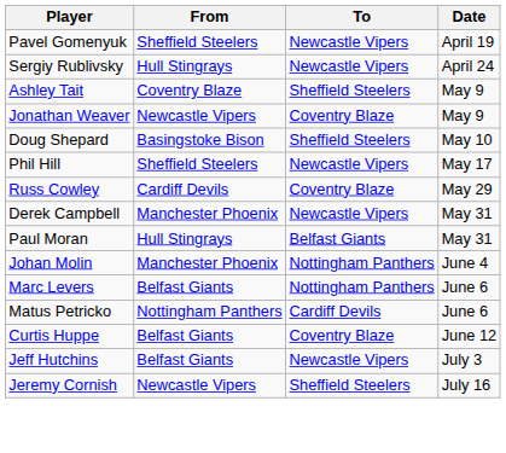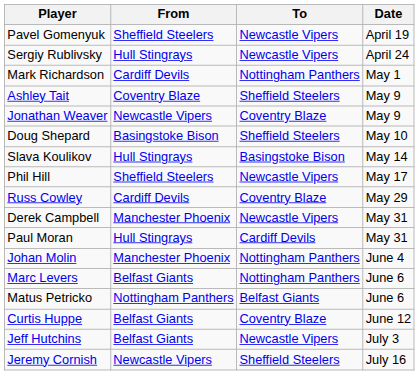 <table class="wikitable">
 <tr>
 <th>Player</th>
 <th>From</th>
 <th>To</th>
 <th>Date</th>
 </tr>
 <tr>
 <td> Pavel Gomenyuk</td>
 <td><a href='#'>Sheffield Steelers</a></td>
 <td><a href='#'>Newcastle Vipers</a></td>
 <td>April 19</td>
 </tr>
 <tr>
 <td> Sergiy Rublivsky</td>
 <td><a href='#'>Hull Stingrays</a></td>
 <td><a href='#'>Newcastle Vipers</a></td>
 <td>April 24</td>
 </tr>
 <tr>
+<td> Mark Richardson</td>
+<td><a href='#'>Cardiff Devils</a></td>
+<td><a href='#'>Nottingham Panthers</a></td>
+<td>May 1</td>
+</tr>
+<tr>
 <td> <a href='#'>Ashley Tait</a></td>
 <td><a href='#'>Coventry Blaze</a></td>
 <td><a href='#'>Sheffield Steelers</a></td>
 <td>May 9</td>
 </tr>
 <tr>
 <td> <a href='#'>Jonathan Weaver</a></td>
 <td><a href='#'>Newcastle Vipers</a></td>
 <td><a href='#'>Coventry Blaze</a></td>
 <td>May 9</td>
 </tr>
 <tr>
 <td> Doug Shepard</td>
 <td><a href='#'>Basingstoke Bison</a></td>
 <td><a href='#'>Sheffield Steelers</a></td>
 <td>May 10</td>
+</tr>
+<tr>
+<td> Slava Koulikov</td>
+<td><a href='#'>Hull Stingrays</a></td>
+<td><a href='#'>Basingstoke Bison</a></td>
+<td>May 14</td>
 </tr>
 <tr>
 <td> Phil Hill</td>
 <td><a href='#'>Sheffield Steelers</a></td>
 <td><a href='#'>Newcastle Vipers</a></td>
 <td>May 17</td>
 </tr>
 <tr>
 <td> <a href='#'>Russ Cowley</a></td>
 <td><a href='#'>Cardiff Devils</a></td>
 <td><a href='#'>Coventry Blaze</a></td>
 <td>May 29</td>
 </tr>
 <tr>
 <td> Derek Campbell</td>
 <td><a href='#'>Manchester Phoenix</a></td>
 <td><a href='#'>Newcastle Vipers</a></td>
 <td>May 31</td>
 </tr>
 <tr>
 <td> Paul Moran</td>
 <td><a href='#'>Hull Stingrays</a></td>
-<td><a href='#'>Belfast Giants</a></td>
+<td><a href='#'>Cardiff Devils</a></td>
 <td>May 31</td>
 </tr>
 <tr>
 <td> <a href='#'>Johan Molin</a></td>
 <td><a href='#'>Manchester Phoenix</a></td>
 <td><a href='#'>Nottingham Panthers</a></td>
 <td>June 4</td>
 </tr>
 <tr>
 <td> <a href='#'>Marc Levers</a></td>
 <td><a href='#'>Belfast Giants</a></td>
 <td><a href='#'>Nottingham Panthers</a></td>
 <td>June 6</td>
 </tr>
 <tr>
 <td> Matus Petricko</td>
 <td><a href='#'>Nottingham Panthers</a></td>
-<td><a href='#'>Cardiff Devils</a></td>
+<td><a href='#'>Belfast Giants</a></td>
 <td>June 6</td>
 </tr>
 <tr>
 <td> <a href='#'>Curtis Huppe</a></td>
 <td><a href='#'>Belfast Giants</a></td>
 <td><a href='#'>Coventry Blaze</a></td>
 <td>June 12</td>
 </tr>
 <tr>
 <td> <a href='#'>Jeff Hutchins</a></td>
 <td><a href='#'>Belfast Giants</a></td>
 <td><a href='#'>Newcastle Vipers</a></td>
 <td>July 3</td>
 </tr>
 <tr>
 <td> <a href='#'>Jeremy Cornish</a></td>
 <td><a href='#'>Newcastle Vipers</a></td>
 <td><a href='#'>Sheffield Steelers</a></td>
 <td>July 16</td>
 </tr>
 </table>
